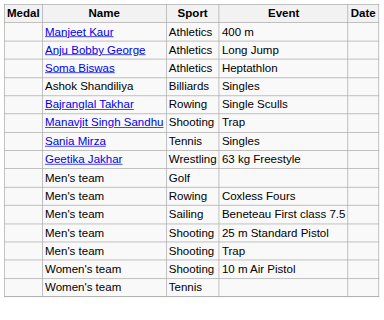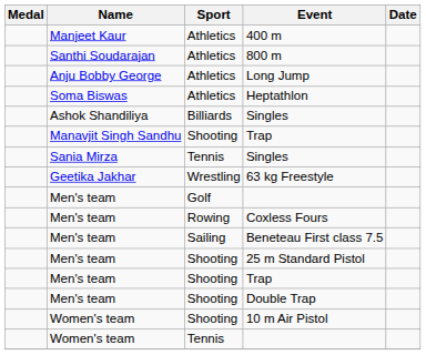 <table class="wikitable sortable">
 <tr>
 <th>Medal</th>
 <th>Name</th>
 <th>Sport</th>
 <th>Event</th>
 <th>Date</th>
 </tr>
 <tr>
 <td></td>
 <td><a href='#'>Manjeet Kaur</a></td>
 <td>Athletics</td>
 <td>400 m</td>
+<td></td>
+</tr>
+<tr>
+<td></td>
+<td><a href='#'>Santhi Soudarajan</a></td>
+<td>Athletics</td>
+<td>800 m</td>
 <td></td>
 </tr>
 <tr>
 <td></td>
 <td><a href='#'>Anju Bobby George</a></td>
 <td>Athletics</td>
 <td>Long Jump</td>
 <td></td>
 </tr>
 <tr>
 <td></td>
 <td><a href='#'>Soma Biswas</a></td>
 <td>Athletics</td>
 <td>Heptathlon</td>
 <td></td>
 </tr>
 <tr>
 <td></td>
 <td>Ashok Shandiliya</td>
 <td>Billiards</td>
 <td>Singles</td>
-<td></td>
-</tr>
-<tr>
-<td></td>
-<td><a href='#'>Bajranglal Takhar</a></td>
-<td>Rowing</td>
-<td>Single Sculls</td>
 <td></td>
 </tr>
 <tr>
 <td></td>
 <td><a href='#'>Manavjit Singh Sandhu</a></td>
 <td>Shooting</td>
 <td>Trap</td>
 <td></td>
 </tr>
 <tr>
 <td></td>
 <td><a href='#'>Sania Mirza</a></td>
 <td>Tennis</td>
 <td>Singles</td>
 <td></td>
 </tr>
 <tr>
 <td></td>
 <td><a href='#'>Geetika Jakhar</a></td>
 <td>Wrestling</td>
 <td>63 kg Freestyle</td>
 <td></td>
 </tr>
 <tr>
 <td></td>
 <td>Men's team</td>
 <td>Golf</td>
 <td></td>
 <td></td>
 </tr>
 <tr>
 <td></td>
 <td>Men's team</td>
 <td>Rowing</td>
 <td>Coxless Fours</td>
 <td></td>
 </tr>
 <tr>
 <td></td>
 <td>Men's team</td>
 <td>Sailing</td>
 <td>Beneteau First class 7.5</td>
 <td></td>
 </tr>
 <tr>
 <td></td>
 <td>Men's team</td>
 <td>Shooting</td>
 <td>25 m Standard Pistol</td>
 <td></td>
 </tr>
 <tr>
 <td></td>
 <td>Men's team</td>
 <td>Shooting</td>
 <td>Trap</td>
 <td></td>
 </tr>
 <tr>
 <td></td>
+<td>Men's team</td>
+<td>Shooting</td>
+<td>Double Trap</td>
+<td></td>
+</tr>
+<tr>
+<td></td>
 <td>Women's team</td>
 <td>Shooting</td>
 <td>10 m Air Pistol</td>
 <td></td>
 </tr>
 <tr>
 <td></td>
 <td>Women's team</td>
 <td>Tennis</td>
 <td></td>
 <td></td>
 </tr>
 <tr>
 </tr>
 </table>
